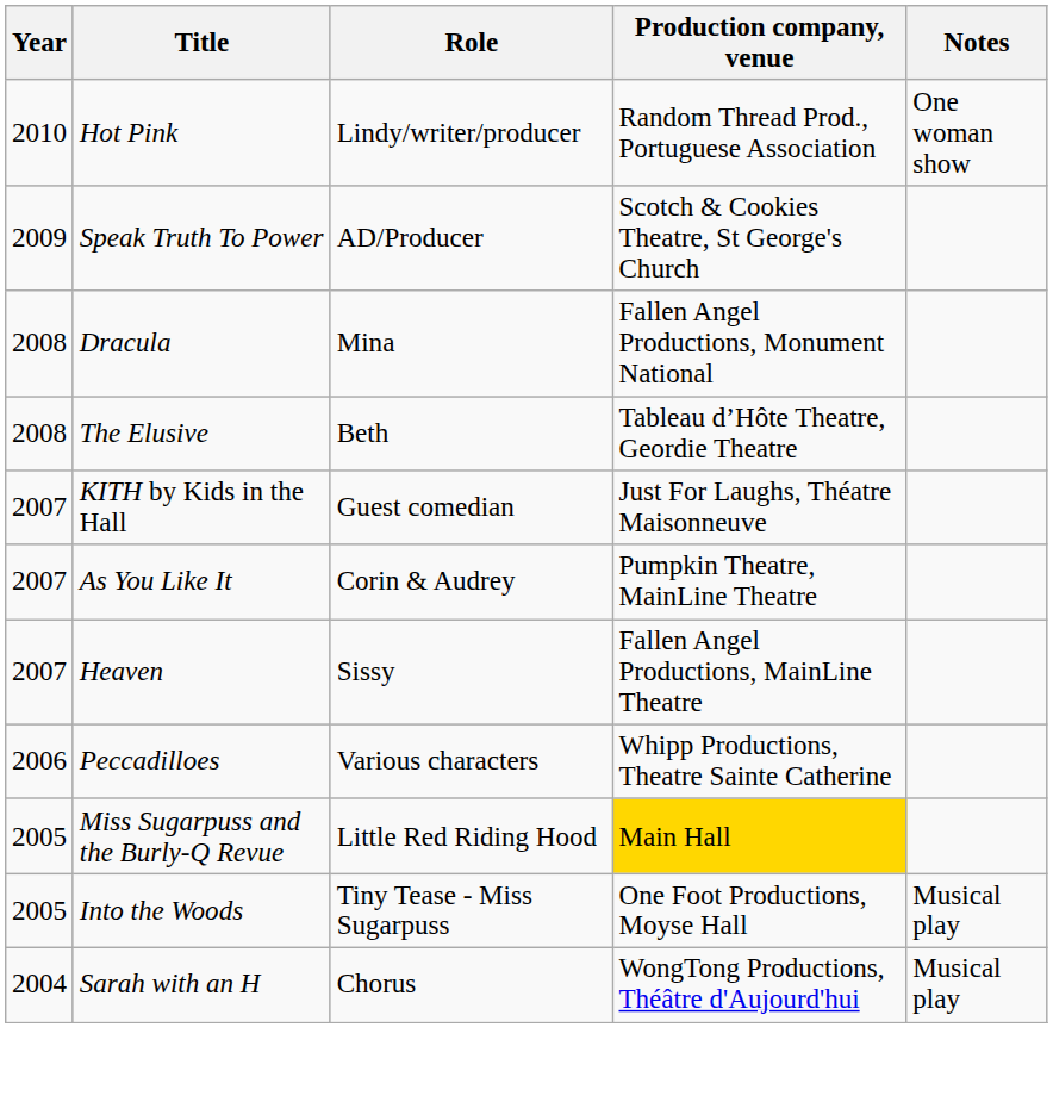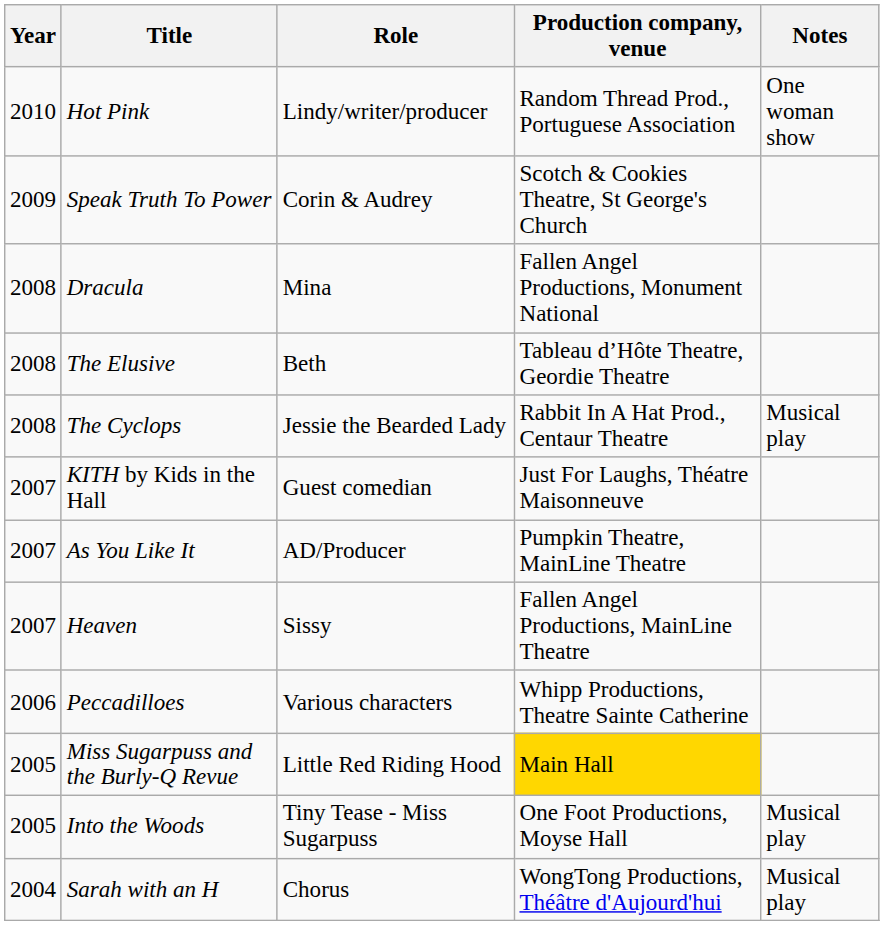 <table class="wikitable sortable">
 <tr>
 <th>Year</th>
 <th>Title</th>
 <th>Role</th>
 <th>Production company, venue</th>
 <th>Notes</th>
 </tr>
 <tr>
 <td>2010</td>
 <td><em>Hot Pink</em></td>
 <td>Lindy/writer/producer</td>
 <td>Random Thread Prod., Portuguese Association</td>
 <td>One woman show</td>
 </tr>
 <tr>
 <td>2009</td>
 <td><em>Speak Truth To Power</em></td>
-<td>AD/Producer</td>
+<td>Corin & Audrey</td>
 <td>Scotch & Cookies Theatre, St George's Church</td>
 <td></td>
 </tr>
 <tr>
 <td>2008</td>
 <td><em>Dracula</em></td>
 <td>Mina</td>
 <td>Fallen Angel Productions, Monument National</td>
 <td></td>
 </tr>
 <tr>
 <td>2008</td>
 <td data-sort-value="Elusive, The"><em>The Elusive</em></td>
 <td>Beth</td>
 <td>Tableau d’Hôte Theatre, Geordie Theatre</td>
 <td></td>
 </tr>
 <tr>
+<td>2008</td>
+<td data-sort-value="Cyclops, The"><em>The Cyclops</em></td>
+<td>Jessie the Bearded Lady</td>
+<td>Rabbit In A Hat Prod., Centaur Theatre</td>
+<td>Musical play</td>
+</tr>
+<tr>
 <td>2007</td>
 <td><em>KITH</em> by Kids in the Hall</td>
 <td>Guest comedian</td>
 <td>Just For Laughs, Théatre Maisonneuve</td>
 <td></td>
 </tr>
 <tr>
 <td>2007</td>
 <td><em>As You Like It</em></td>
-<td>Corin & Audrey</td>
+<td>AD/Producer</td>
 <td>Pumpkin Theatre, MainLine Theatre</td>
 <td></td>
 </tr>
 <tr>
 <td>2007</td>
 <td><em>Heaven</em></td>
 <td>Sissy</td>
 <td>Fallen Angel Productions, MainLine Theatre</td>
 <td></td>
 </tr>
 <tr>
 <td>2006</td>
 <td><em>Peccadilloes</em></td>
 <td>Various characters</td>
 <td>Whipp Productions, Theatre Sainte Catherine</td>
 <td></td>
 </tr>
 <tr>
 <td>2005</td>
 <td><em>Miss Sugarpuss and the Burly-Q Revue</em></td>
 <td>Little Red Riding Hood</td>
 <td style="background: gold;">Main Hall</td>
 <td></td>
 </tr>
 <tr>
 <td>2005</td>
 <td><em>Into the Woods</em></td>
 <td>Tiny Tease - Miss Sugarpuss</td>
 <td>One Foot Productions, Moyse Hall</td>
 <td>Musical play</td>
 </tr>
 <tr>
 <td>2004</td>
 <td><em>Sarah with an H</em></td>
 <td>Chorus</td>
 <td>WongTong Productions, <a href='#'>Théâtre d'Aujourd'hui</a></td>
 <td>Musical play</td>
 </tr>
 <tr>
 </tr>
 </table>
